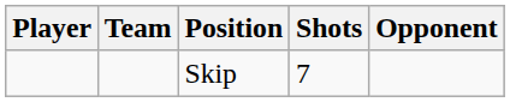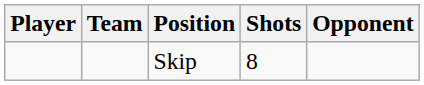 <table class="wikitable">
 <tr>
 <th>Player</th>
 <th>Team</th>
 <th>Position</th>
 <th>Shots</th>
 <th>Opponent</th>
 </tr>
 <tr>
 <td></td>
 <td></td>
 <td>Skip</td>
-<td>7</td>
+<td>8</td>
 <td></td>
 </tr>
 </table>
